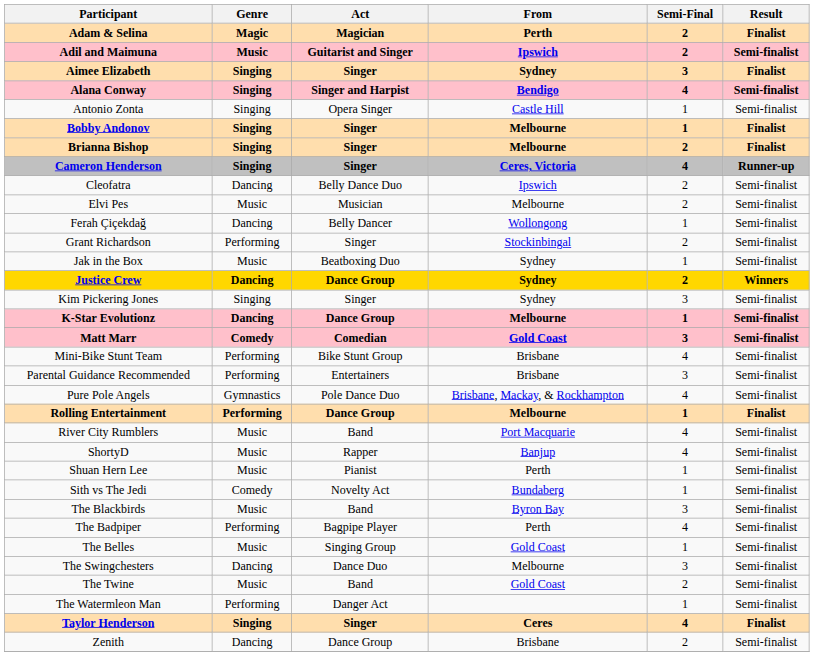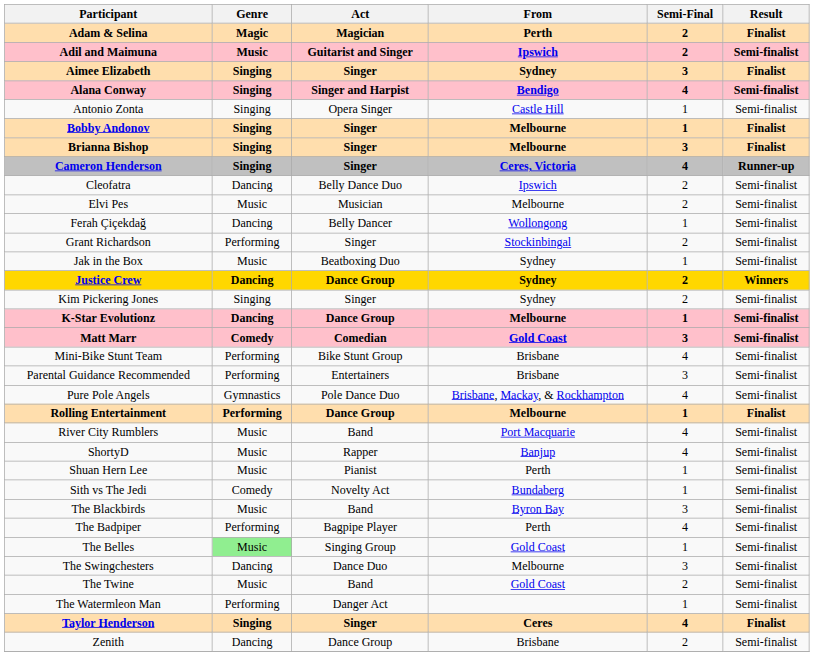 <table class="wikitable sortable" style="width:85%; text-align:center;">
 <tr valign="top">
 <th>Participant</th>
 <th>Genre</th>
 <th class="unsortable">Act</th>
 <th class="unsortable">From</th>
 <th>Semi-Final</th>
 <th>Result</th>
 </tr>
 <tr>
 <td style="background:NavajoWhite; color:black;"><strong>Adam & Selina</strong></td>
 <td style="background:NavajoWhite; color:black;"><strong>Magic</strong></td>
 <td style="background:NavajoWhite; color:black;"><strong>Magician</strong></td>
 <td style="background:NavajoWhite; color:black;"><strong>Perth</strong></td>
 <td style="background:NavajoWhite; color:black;"><strong>2</strong></td>
 <td style="background:NavajoWhite; color:black;"><strong>Finalist</strong></td>
 </tr>
 <tr>
 <td style="background:pink; color:black;"><strong>Adil and Maimuna</strong></td>
 <td style="background:pink; color:black;"><strong>Music</strong></td>
 <td style="background:pink; color:black;"><strong>Guitarist and Singer</strong></td>
 <td style="background:pink; color:black;"><strong><a href='#'>Ipswich</a></strong></td>
 <td style="background:pink; color:black;"><strong>2</strong></td>
 <td style="background:pink; color:black;"><strong>Semi-finalist</strong></td>
 </tr>
 <tr>
 <td style="background:NavajoWhite; color:black;"><strong>Aimee Elizabeth</strong></td>
 <td style="background:NavajoWhite; color:black;"><strong>Singing</strong></td>
 <td style="background:NavajoWhite; color:black;"><strong>Singer</strong></td>
 <td style="background:NavajoWhite; color:black;"><strong>Sydney</strong></td>
 <td style="background:NavajoWhite; color:black;"><strong>3</strong></td>
 <td style="background:NavajoWhite; color:black;"><strong>Finalist</strong></td>
 </tr>
 <tr>
 <td style="background:pink; color:black;"><strong>Alana Conway</strong></td>
 <td style="background:pink; color:black;"><strong>Singing</strong></td>
 <td style="background:pink; color:black;"><strong>Singer and Harpist</strong></td>
 <td style="background:pink; color:black;"><strong><a href='#'>Bendigo</a></strong></td>
 <td style="background:pink; color:black;"><strong>4</strong></td>
 <td style="background:pink; color:black;"><strong>Semi-finalist</strong></td>
 </tr>
 <tr>
 <td>Antonio Zonta</td>
 <td>Singing</td>
 <td>Opera Singer</td>
 <td><a href='#'>Castle Hill</a></td>
 <td>1</td>
 <td>Semi-finalist</td>
 </tr>
 <tr>
 <td style="background:NavajoWhite; color:black;"><strong><a href='#'>Bobby Andonov</a></strong></td>
 <td style="background:NavajoWhite; color:black;"><strong>Singing</strong></td>
 <td style="background:NavajoWhite; color:black;"><strong>Singer</strong></td>
 <td style="background:NavajoWhite; color:black;"><strong>Melbourne</strong></td>
 <td style="background:NavajoWhite; color:black;"><strong>1</strong></td>
 <td style="background:NavajoWhite; color:black;"><strong>Finalist</strong></td>
 </tr>
 <tr>
 <td style="background:NavajoWhite; color:black;"><strong>Brianna Bishop</strong></td>
 <td style="background:NavajoWhite; color:black;"><strong>Singing</strong></td>
 <td style="background:NavajoWhite; color:black;"><strong>Singer</strong></td>
 <td style="background:NavajoWhite; color:black;"><strong>Melbourne</strong></td>
-<td style="background:NavajoWhite; color:black;"><strong>2</strong></td>
+<td style="background:NavajoWhite; color:black;"><strong>3</strong></td>
 <td style="background:NavajoWhite; color:black;"><strong>Finalist</strong></td>
 </tr>
 <tr>
 <td style="background:silver; color:black;"><strong><a href='#'>Cameron Henderson</a></strong></td>
 <td style="background:silver; color:black;"><strong>Singing</strong></td>
 <td style="background:silver; color:black;"><strong>Singer</strong></td>
 <td style="background:silver; color:black;"><strong><a href='#'>Ceres, Victoria</a></strong></td>
 <td style="background:silver; color:black;"><strong>4</strong></td>
 <td style="background:silver; color:black;"><strong>Runner-up</strong></td>
 </tr>
 <tr>
 <td>Cleofatra</td>
 <td>Dancing</td>
 <td>Belly Dance Duo</td>
 <td><a href='#'>Ipswich</a></td>
 <td>2</td>
 <td>Semi-finalist</td>
 </tr>
 <tr>
 <td>Elvi Pes</td>
 <td>Music</td>
 <td>Musician</td>
 <td>Melbourne</td>
 <td>2</td>
 <td>Semi-finalist</td>
 </tr>
 <tr>
 <td>Ferah Çiçekdağ</td>
 <td>Dancing</td>
 <td>Belly Dancer</td>
 <td><a href='#'>Wollongong</a></td>
 <td>1</td>
 <td>Semi-finalist</td>
 </tr>
 <tr>
 <td>Grant Richardson</td>
 <td>Performing</td>
 <td>Singer</td>
 <td><a href='#'>Stockinbingal</a></td>
 <td>2</td>
 <td>Semi-finalist</td>
 </tr>
 <tr>
 <td>Jak in the Box</td>
 <td>Music</td>
 <td>Beatboxing Duo</td>
 <td>Sydney</td>
 <td>1</td>
 <td>Semi-finalist</td>
 </tr>
 <tr>
 <td style="background:gold; color:black;"><strong><a href='#'>Justice Crew</a></strong></td>
 <td style="background:gold; color:black;"><strong>Dancing</strong></td>
 <td style="background:gold; color:black;"><strong>Dance Group</strong></td>
 <td style="background:gold; color:black;"><strong>Sydney</strong></td>
 <td style="background:gold; color:black;"><strong>2</strong></td>
 <td style="background:gold; color:black;"><strong>Winners</strong></td>
 </tr>
 <tr>
 <td>Kim Pickering Jones</td>
 <td>Singing</td>
 <td>Singer</td>
 <td>Sydney</td>
-<td>3</td>
+<td>2</td>
 <td>Semi-finalist</td>
 </tr>
 <tr>
 <td style="background:pink; color:black;"><strong>K-Star Evolutionz</strong></td>
 <td style="background:pink; color:black;"><strong>Dancing</strong></td>
 <td style="background:pink; color:black;"><strong>Dance Group</strong></td>
 <td style="background:pink; color:black;"><strong>Melbourne</strong></td>
 <td style="background:pink; color:black;"><strong>1</strong></td>
 <td style="background:pink; color:black;"><strong>Semi-finalist</strong></td>
 </tr>
 <tr>
 <td style="background:pink; color:black;"><strong>Matt Marr</strong></td>
 <td style="background:pink; color:black;"><strong>Comedy</strong></td>
 <td style="background:pink; color:black;"><strong>Comedian</strong></td>
 <td style="background:pink; color:black;"><strong><a href='#'>Gold Coast</a></strong></td>
 <td style="background:pink; color:black;"><strong>3</strong></td>
 <td style="background:pink; color:black;"><strong>Semi-finalist</strong></td>
 </tr>
 <tr>
 <td>Mini-Bike Stunt Team</td>
 <td>Performing</td>
 <td>Bike Stunt Group</td>
 <td>Brisbane</td>
 <td>4</td>
 <td>Semi-finalist</td>
 </tr>
 <tr>
 <td>Parental Guidance Recommended</td>
 <td>Performing</td>
 <td>Entertainers</td>
 <td>Brisbane</td>
 <td>3</td>
 <td>Semi-finalist</td>
 </tr>
 <tr>
 <td>Pure Pole Angels</td>
 <td>Gymnastics</td>
 <td>Pole Dance Duo</td>
 <td><a href='#'>Brisbane</a>, <a href='#'>Mackay</a>, & <a href='#'>Rockhampton</a></td>
 <td>4</td>
 <td>Semi-finalist</td>
 </tr>
 <tr>
 <td style="background:NavajoWhite; color:black;"><strong>Rolling Entertainment</strong></td>
 <td style="background:NavajoWhite; color:black;"><strong>Performing</strong></td>
 <td style="background:NavajoWhite; color:black;"><strong>Dance Group</strong></td>
 <td style="background:NavajoWhite; color:black;"><strong>Melbourne</strong></td>
 <td style="background:NavajoWhite; color:black;"><strong>1</strong></td>
 <td style="background:NavajoWhite; color:black;"><strong>Finalist</strong></td>
 </tr>
 <tr>
 <td>River City Rumblers</td>
 <td>Music</td>
 <td>Band</td>
 <td><a href='#'>Port Macquarie</a></td>
 <td>4</td>
 <td>Semi-finalist</td>
 </tr>
 <tr>
 <td>ShortyD</td>
 <td>Music</td>
 <td>Rapper</td>
 <td><a href='#'>Banjup</a></td>
 <td>4</td>
 <td>Semi-finalist</td>
 </tr>
 <tr>
 <td>Shuan Hern Lee</td>
 <td>Music</td>
 <td>Pianist</td>
 <td>Perth</td>
 <td>1</td>
 <td>Semi-finalist</td>
 </tr>
 <tr>
 <td>Sith vs The Jedi</td>
 <td>Comedy</td>
 <td>Novelty Act</td>
 <td><a href='#'>Bundaberg</a></td>
 <td>1</td>
 <td>Semi-finalist</td>
 </tr>
 <tr>
 <td>The Blackbirds</td>
 <td>Music</td>
 <td>Band</td>
 <td><a href='#'>Byron Bay</a></td>
 <td>3</td>
 <td>Semi-finalist</td>
 </tr>
 <tr>
 <td>The Badpiper</td>
 <td>Performing</td>
 <td>Bagpipe Player</td>
 <td>Perth</td>
 <td>4</td>
 <td>Semi-finalist</td>
 </tr>
 <tr>
 <td>The Belles</td>
-<td>Music</td>
+<td style="background: lightgreen;">Music</td>
 <td>Singing Group</td>
 <td><a href='#'>Gold Coast</a></td>
 <td>1</td>
 <td>Semi-finalist</td>
 </tr>
 <tr>
 <td>The Swingchesters</td>
 <td>Dancing</td>
 <td>Dance Duo</td>
 <td>Melbourne</td>
 <td>3</td>
 <td>Semi-finalist</td>
 </tr>
 <tr>
 <td>The Twine</td>
 <td>Music</td>
 <td>Band</td>
 <td><a href='#'>Gold Coast</a></td>
 <td>2</td>
 <td>Semi-finalist</td>
 </tr>
 <tr>
 <td>The Watermleon Man</td>
 <td>Performing</td>
 <td>Danger Act</td>
 <td></td>
 <td>1</td>
 <td>Semi-finalist</td>
 </tr>
 <tr>
 <td style="background:NavajoWhite; color:black;"><strong><a href='#'>Taylor Henderson</a></strong></td>
 <td style="background:NavajoWhite; color:black;"><strong>Singing</strong></td>
 <td style="background:NavajoWhite; color:black;"><strong>Singer</strong></td>
 <td style="background:NavajoWhite; color:black;"><strong>Ceres</strong></td>
 <td style="background:NavajoWhite; color:black;"><strong>4</strong></td>
 <td style="background:NavajoWhite; color:black;"><strong>Finalist</strong></td>
 </tr>
 <tr>
 <td>Zenith</td>
 <td>Dancing</td>
 <td>Dance Group</td>
 <td>Brisbane</td>
 <td>2</td>
 <td>Semi-finalist</td>
 </tr>
 <tr>
 </tr>
 </table>
